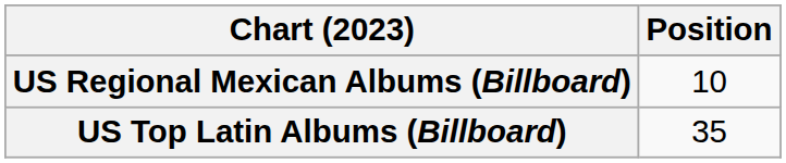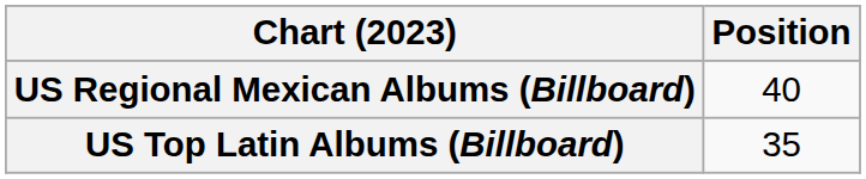 <table class="wikitable sortable plainrowheaders" style="text-align:center">
 <tr>
 <th scope="col">Chart (2023)</th>
 <th scope="col">Position</th>
 </tr>
 <tr>
 <th scope="row">US Regional Mexican Albums (<em>Billboard</em>)</th>
-<td>10</td>
+<td>40</td>
 </tr>
 <tr>
 <th scope="row">US Top Latin Albums (<em>Billboard</em>)</th>
 <td>35</td>
 </tr>
 </table>
